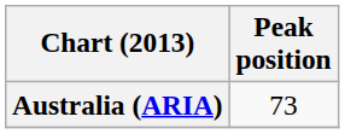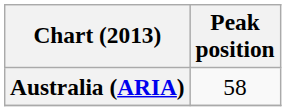 <table class="wikitable sortable plainrowheaders">
 <tr>
 <th scope="col">Chart (2013)</th>
 <th scope="col">Peak<br>position</th>
 </tr>
 <tr>
 <th scope="row">Australia (<a href='#'>ARIA</a>)</th>
-<td align="center">73</td>
+<td align="center">58</td>
 </tr>
 <tr>
 </tr>
 </table>
